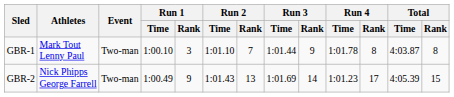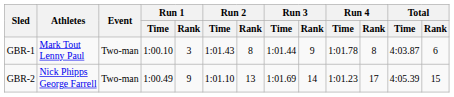 <table class="wikitable" border="1" style="font-size:90%">
 <tr>
 <th rowspan="2">Sled</th>
 <th rowspan="2">Athletes</th>
 <th rowspan="2">Event</th>
 <th colspan="2">Run 1</th>
 <th colspan="2">Run 2</th>
 <th colspan="2">Run 3</th>
 <th colspan="2">Run 4</th>
 <th colspan="2">Total</th>
 </tr>
 <tr>
 <th>Time</th>
 <th>Rank</th>
 <th>Time</th>
 <th>Rank</th>
 <th>Time</th>
 <th>Rank</th>
 <th>Time</th>
 <th>Rank</th>
 <th>Time</th>
 <th>Rank</th>
 </tr>
 <tr>
 <td align="center">GBR-1</td>
 <td><a href='#'>Mark Tout</a><br><a href='#'>Lenny Paul</a></td>
 <td>Two-man</td>
 <td align="center">1:00.10</td>
 <td align="center">3</td>
-<td align="center">1:01.10</td>
-<td align="center">7</td>
+<td align="center">1:01.43</td>
+<td align="center">8</td>
 <td align="center">1:01.44</td>
 <td align="center">9</td>
 <td align="center">1:01.78</td>
 <td align="center">8</td>
 <td align="center">4:03.87</td>
-<td align="center">8</td>
+<td align="center">6</td>
 </tr>
 <tr>
 <td align="center">GBR-2</td>
 <td><a href='#'>Nick Phipps</a><br><a href='#'>George Farrell</a></td>
 <td>Two-man</td>
 <td align="center">1:00.49</td>
 <td align="center">9</td>
-<td align="center">1:01.43</td>
+<td align="center">1:01.10</td>
 <td align="center">13</td>
 <td align="center">1:01.69</td>
 <td align="center">14</td>
 <td align="center">1:01.23</td>
 <td align="center">17</td>
 <td align="center">4:05.39</td>
 <td align="center">15</td>
 </tr>
 </table>
